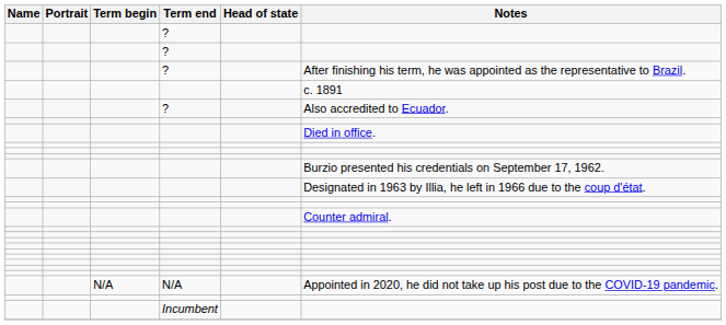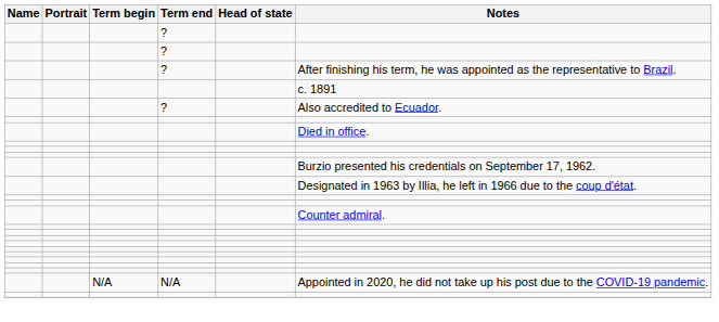 <table class="wikitable sortable"  text-align:center;">
 <tr>
 <th>Name</th>
 <th class="unsortable">Portrait</th>
 <th>Term begin</th>
 <th>Term end</th>
 <th>Head of state</th>
 <th class="unsortable">Notes</th>
 </tr>
 <tr>
 <td></td>
 <td></td>
 <td></td>
 <td>?</td>
 <td></td>
 <td></td>
 </tr>
 <tr>
 <td></td>
 <td></td>
 <td></td>
 <td>?</td>
 <td></td>
 <td></td>
 </tr>
 <tr>
 <td></td>
 <td></td>
 <td></td>
 <td>?</td>
 <td></td>
 <td>After finishing his term, he was appointed as the representative to <a href='#'>Brazil</a>.</td>
 </tr>
 <tr>
 <td></td>
 <td></td>
 <td></td>
 <td></td>
 <td></td>
 <td>c. 1891</td>
 </tr>
 <tr>
 <td></td>
 <td></td>
 <td></td>
 <td>?</td>
 <td></td>
 <td>Also accredited to <a href='#'>Ecuador</a>.</td>
 </tr>
 <tr>
 <td></td>
 <td></td>
 <td></td>
 <td></td>
 <td></td>
 <td></td>
 </tr>
 <tr>
 <td></td>
 <td></td>
 <td></td>
 <td></td>
 <td></td>
 <td><a href='#'>Died in office</a>.</td>
 </tr>
 <tr>
 <td></td>
 <td></td>
 <td></td>
 <td></td>
 <td></td>
 <td></td>
 </tr>
 <tr>
 <td></td>
 <td></td>
 <td></td>
 <td></td>
 <td></td>
 <td></td>
 </tr>
 <tr>
 <td></td>
 <td></td>
 <td></td>
 <td></td>
 <td></td>
 <td></td>
 </tr>
 <tr>
 <td></td>
 <td></td>
 <td></td>
 <td></td>
 <td></td>
 <td>Burzio presented his credentials on September 17, 1962.</td>
 </tr>
 <tr>
 <td></td>
 <td></td>
 <td></td>
 <td></td>
 <td></td>
 <td>Designated in 1963 by Illia, he left in 1966 due to the <a href='#'>coup d'état</a>.</td>
 </tr>
 <tr>
 <td></td>
 <td></td>
 <td></td>
 <td></td>
 <td></td>
 <td></td>
 </tr>
 <tr>
 <td></td>
 <td></td>
 <td></td>
 <td></td>
 <td></td>
 <td></td>
 </tr>
 <tr>
 <td></td>
 <td></td>
 <td></td>
 <td></td>
 <td></td>
 <td><a href='#'>Counter admiral</a>.</td>
 </tr>
 <tr>
 <td></td>
 <td></td>
 <td></td>
 <td></td>
 <td></td>
 <td></td>
 </tr>
 <tr>
 <td></td>
 <td></td>
 <td></td>
 <td></td>
 <td></td>
 <td></td>
 </tr>
 <tr>
 <td></td>
 <td></td>
 <td></td>
 <td></td>
 <td></td>
 <td></td>
 </tr>
 <tr>
 <td></td>
 <td></td>
 <td></td>
 <td></td>
 <td></td>
 <td></td>
 </tr>
 <tr>
 <td></td>
 <td></td>
 <td></td>
 <td></td>
 <td></td>
 <td></td>
 </tr>
 <tr>
 <td></td>
 <td></td>
 <td></td>
 <td></td>
 <td></td>
 <td></td>
 </tr>
 <tr>
 <td></td>
 <td></td>
 <td></td>
 <td></td>
 <td></td>
 <td></td>
 </tr>
 <tr>
 <td></td>
 <td></td>
 <td></td>
 <td></td>
 <td></td>
 <td></td>
 </tr>
 <tr>
 <td></td>
 <td></td>
 <td></td>
 <td></td>
 <td></td>
 <td></td>
 </tr>
 <tr>
 <td></td>
 <td></td>
 <td>N/A</td>
 <td>N/A</td>
 <td></td>
 <td>Appointed in 2020, he did not take up his post due to the <a href='#'>COVID-19 pandemic</a>.</td>
 </tr>
 <tr>
 <td></td>
 <td></td>
 <td></td>
 <td></td>
 <td></td>
 <td></td>
 </tr>
 <tr>
-<td></td>
-<td></td>
-<td></td>
-<td><em>Incumbent</em></td>
-<td></td>
-<td></td>
-</tr>
-<tr>
 </tr>
 </table>
